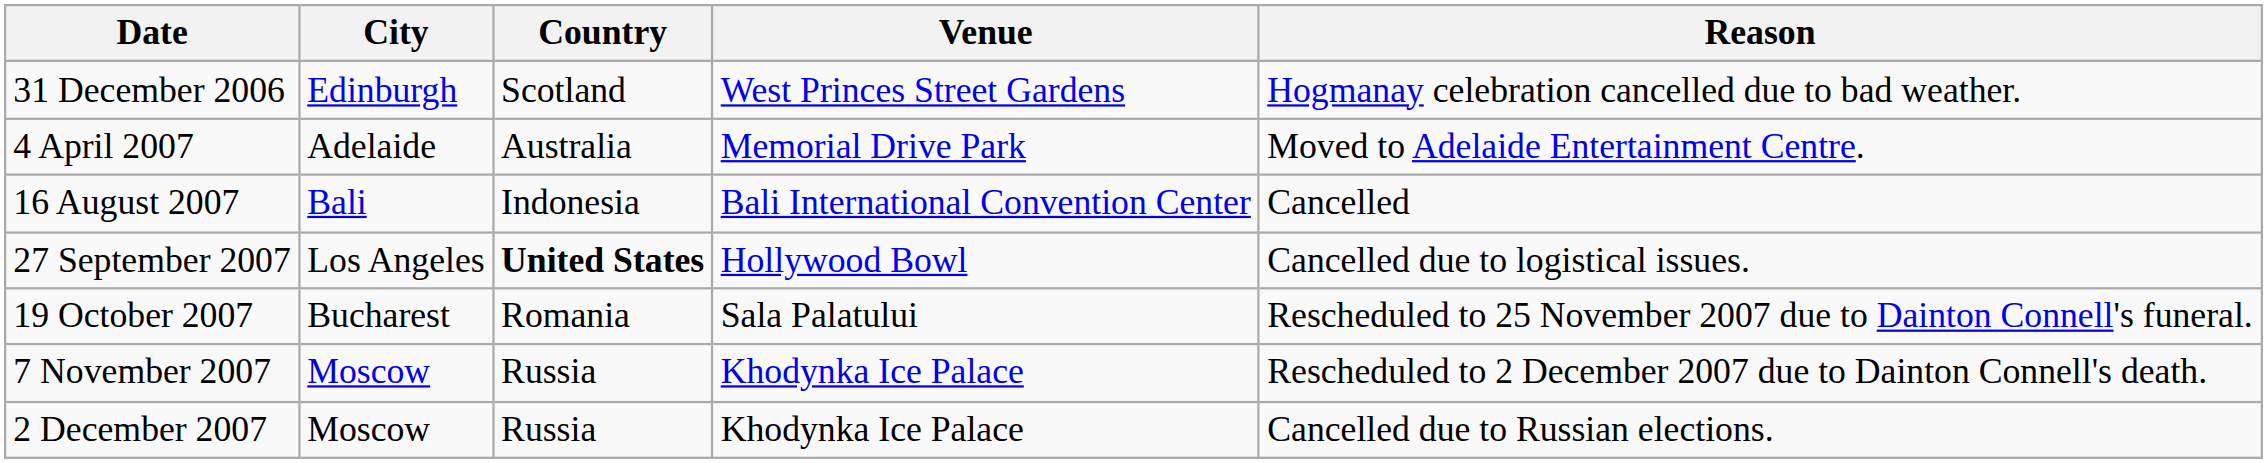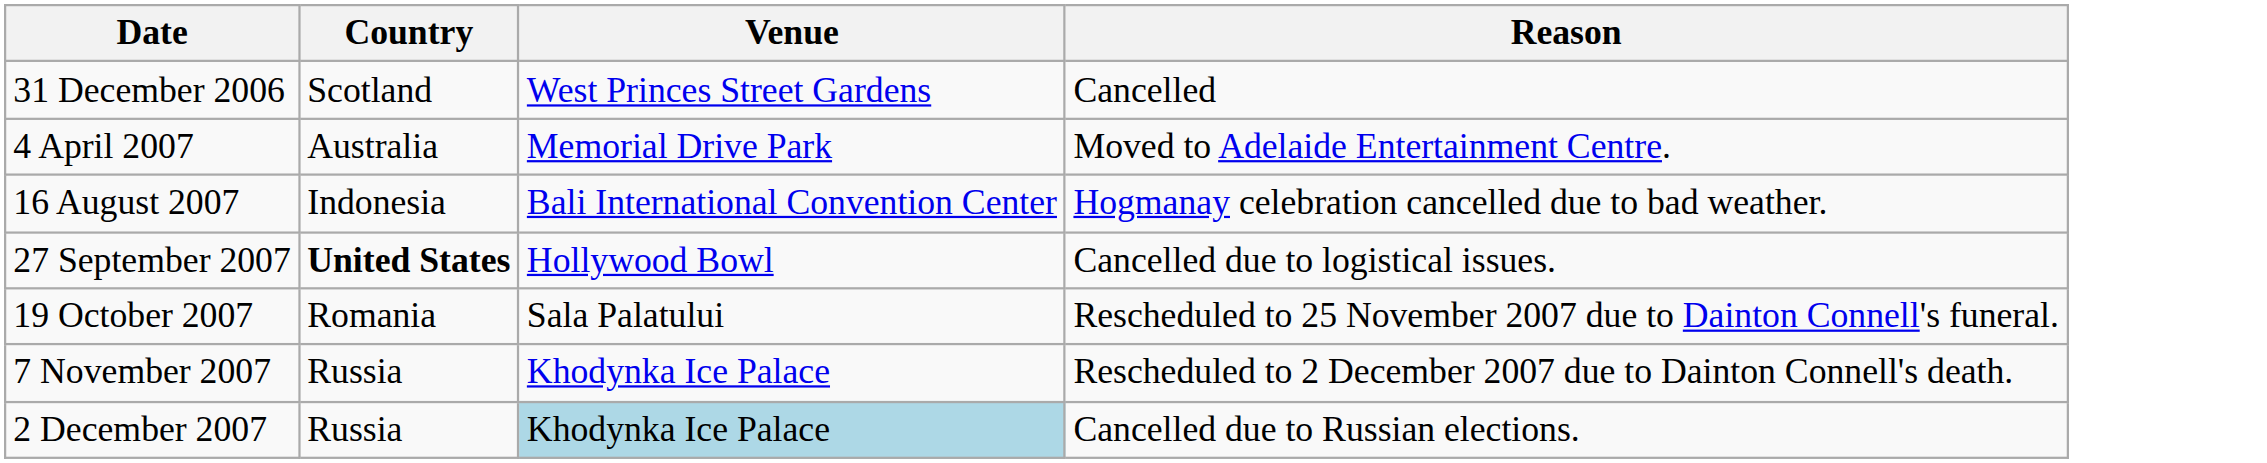 <table class="wikitable">
 <tr>
 <th>Date</th>
-<th>City</th>
 <th>Country</th>
 <th>Venue</th>
 <th>Reason</th>
 </tr>
 <tr>
 <td>31 December 2006</td>
-<td><a href='#'>Edinburgh</a></td>
 <td>Scotland</td>
 <td><a href='#'>West Princes Street Gardens</a></td>
-<td><a href='#'>Hogmanay</a> celebration cancelled due to bad weather.</td>
+<td>Cancelled</td>
 </tr>
 <tr>
 <td>4 April 2007</td>
-<td>Adelaide</td>
 <td>Australia</td>
 <td><a href='#'>Memorial Drive Park</a></td>
 <td>Moved to <a href='#'>Adelaide Entertainment Centre</a>.</td>
 </tr>
 <tr>
 <td>16 August 2007</td>
-<td><a href='#'>Bali</a></td>
 <td>Indonesia</td>
 <td><a href='#'>Bali International Convention Center</a></td>
-<td>Cancelled</td>
+<td><a href='#'>Hogmanay</a> celebration cancelled due to bad weather.</td>
 </tr>
 <tr>
 <td>27 September 2007</td>
-<td>Los Angeles</td>
 <td><strong>United States</strong></td>
 <td><a href='#'>Hollywood Bowl</a></td>
 <td>Cancelled due to logistical issues.</td>
 </tr>
 <tr>
 <td>19 October 2007</td>
-<td>Bucharest</td>
 <td>Romania</td>
 <td>Sala Palatului</td>
 <td>Rescheduled to 25 November 2007 due to <a href='#'>Dainton Connell</a>'s funeral.</td>
 </tr>
 <tr>
 <td>7 November 2007</td>
-<td><a href='#'>Moscow</a></td>
 <td>Russia</td>
 <td><a href='#'>Khodynka Ice Palace</a></td>
 <td>Rescheduled to 2 December 2007 due to Dainton Connell's death.</td>
 </tr>
 <tr>
 <td>2 December 2007</td>
-<td>Moscow</td>
 <td>Russia</td>
-<td>Khodynka Ice Palace</td>
+<td style="background: lightblue;">Khodynka Ice Palace</td>
 <td>Cancelled due to Russian elections.</td>
 </tr>
 </table>
